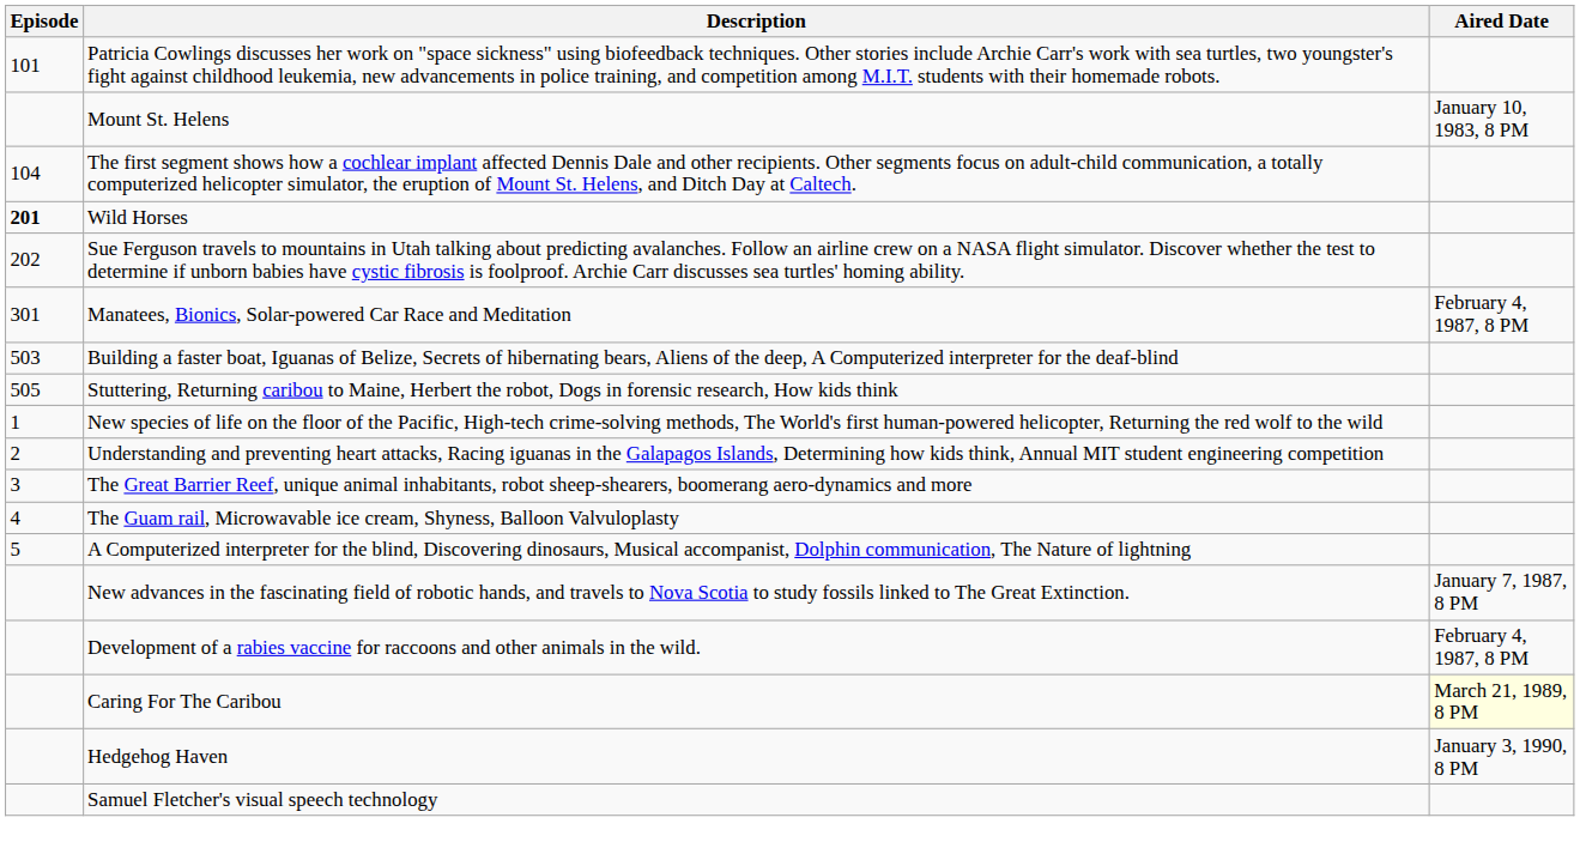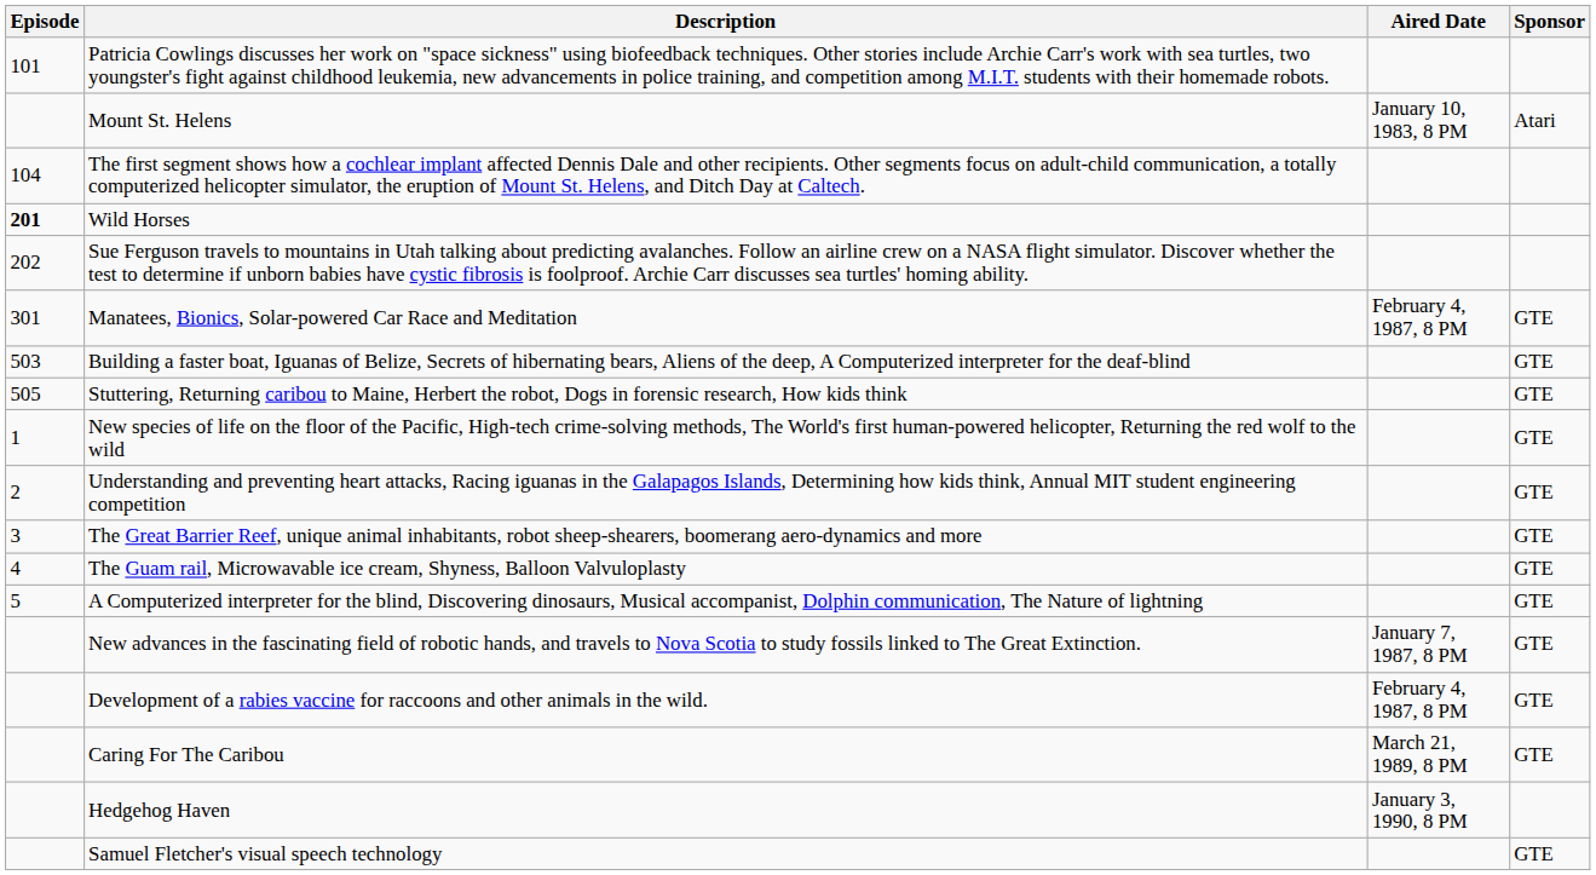 <table class="wikitable">
 <tr>
 <th>Episode</th>
 <th>Description</th>
 <th>Aired Date</th>
+<th>Sponsor</th>
 </tr>
 <tr>
 <td>101</td>
 <td>Patricia Cowlings discusses her work on "space sickness" using biofeedback techniques. Other stories include Archie Carr's work with sea turtles, two youngster's fight against childhood leukemia, new advancements in police training, and competition among <a href='#'>M.I.T.</a> students with their homemade robots.</td>
+<td></td>
 <td></td>
 </tr>
 <tr>
 <td></td>
 <td>Mount St. Helens</td>
 <td>January 10, 1983, 8 PM</td>
+<td>Atari</td>
 </tr>
 <tr>
 <td>104</td>
 <td>The first segment shows how a <a href='#'>cochlear implant</a> affected Dennis Dale and other recipients. Other segments focus on adult-child communication, a totally computerized helicopter simulator, the eruption of <a href='#'>Mount St. Helens</a>, and Ditch Day at <a href='#'>Caltech</a>.</td>
+<td></td>
 <td></td>
 </tr>
 <tr>
 <td><strong>201</strong></td>
 <td>Wild Horses</td>
 <td></td>
+<td></td>
 </tr>
 <tr>
 <td>202</td>
 <td>Sue Ferguson travels to mountains in Utah talking about predicting avalanches.  Follow an airline crew on a NASA flight simulator.  Discover whether the test to determine if unborn babies have <a href='#'>cystic fibrosis</a> is foolproof.  Archie Carr discusses sea turtles' homing ability.</td>
+<td></td>
 <td></td>
 </tr>
 <tr>
 <td>301</td>
 <td>Manatees, <a href='#'>Bionics</a>, Solar-powered Car Race and Meditation</td>
 <td>February 4, 1987, 8 PM</td>
+<td>GTE</td>
 </tr>
 <tr>
 <td>503</td>
 <td>Building a faster boat, Iguanas of Belize, Secrets of hibernating bears, Aliens of the deep, A Computerized interpreter for the deaf-blind</td>
 <td></td>
+<td>GTE</td>
 </tr>
 <tr>
 <td>505</td>
 <td>Stuttering, Returning <a href='#'>caribou</a> to Maine, Herbert the robot, Dogs in forensic research, How kids think</td>
 <td></td>
+<td>GTE</td>
 </tr>
 <tr>
 <td>1</td>
 <td>New species of life on the floor of the Pacific, High-tech crime-solving methods, The World's first human-powered helicopter, Returning the red wolf to the wild</td>
 <td></td>
+<td>GTE</td>
 </tr>
 <tr>
 <td>2</td>
 <td>Understanding and preventing heart attacks, Racing iguanas in the <a href='#'>Galapagos Islands</a>, Determining how kids think, Annual MIT student engineering competition</td>
 <td></td>
+<td>GTE</td>
 </tr>
 <tr>
 <td>3</td>
 <td>The <a href='#'>Great Barrier Reef</a>, unique animal inhabitants, robot sheep-shearers, boomerang aero-dynamics and more</td>
 <td></td>
+<td>GTE</td>
 </tr>
 <tr>
 <td>4</td>
 <td>The <a href='#'>Guam rail</a>, Microwavable ice cream, Shyness, Balloon Valvuloplasty</td>
 <td></td>
+<td>GTE</td>
 </tr>
 <tr>
 <td>5</td>
 <td>A Computerized interpreter for the blind, Discovering dinosaurs, Musical accompanist, <a href='#'>Dolphin communication</a>, The Nature of lightning</td>
 <td></td>
+<td>GTE</td>
 </tr>
 <tr>
 <td></td>
 <td>New advances in the fascinating field of robotic hands, and travels to <a href='#'>Nova Scotia</a> to study fossils linked to The Great Extinction.</td>
 <td>January 7, 1987, 8 PM</td>
+<td>GTE</td>
 </tr>
 <tr>
 <td></td>
 <td>Development of a <a href='#'>rabies vaccine</a> for raccoons and other animals in the wild.</td>
 <td>February 4, 1987, 8 PM</td>
+<td>GTE</td>
 </tr>
 <tr>
 <td></td>
 <td>Caring For The Caribou</td>
-<td style="background: lightyellow;">March 21, 1989, 8 PM</td>
+<td>March 21, 1989, 8 PM</td>
+<td>GTE</td>
 </tr>
 <tr>
 <td></td>
 <td>Hedgehog Haven</td>
 <td>January 3, 1990, 8 PM</td>
+<td></td>
 </tr>
 <tr>
 <td></td>
 <td>Samuel Fletcher's visual speech technology</td>
 <td></td>
+<td>GTE</td>
 </tr>
 </table>
